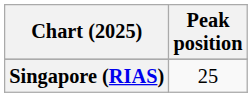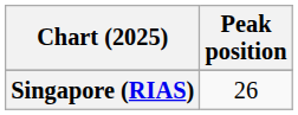 <table class="wikitable sortable plainrowheaders" style="text-align:center">
 <tr>
 <th scope="col">Chart (2025)</th>
 <th scope="col">Peak<br>position</th>
 </tr>
 <tr>
 </tr>
 <tr>
 <th scope="row">Singapore (<a href='#'>RIAS</a>)</th>
-<td>25</td>
+<td>26</td>
 </tr>
 </table>
